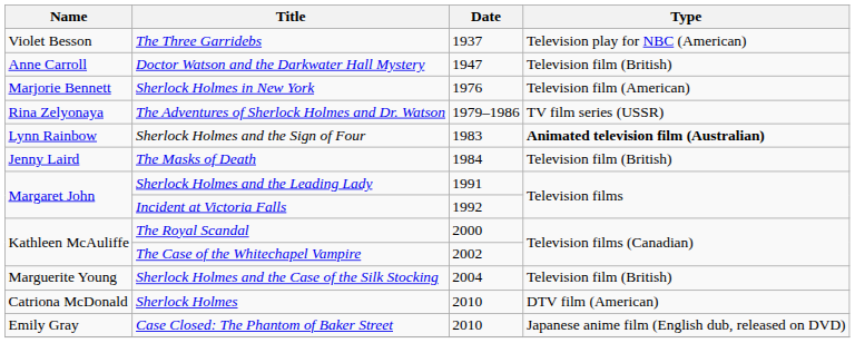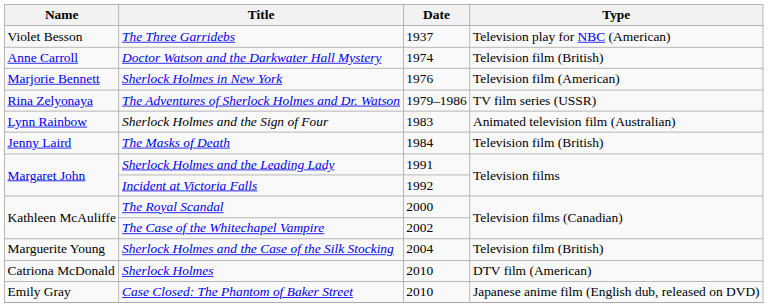 <table class="wikitable sortable">
 <tr>
 <th>Name</th>
 <th>Title</th>
 <th>Date</th>
 <th>Type</th>
 </tr>
 <tr>
 <td>Violet Besson</td>
 <td><em><a href='#'>The Three Garridebs</a></em></td>
 <td>1937</td>
 <td>Television play for <a href='#'>NBC</a> (American)</td>
 </tr>
 <tr>
 <td><a href='#'>Anne Carroll</a></td>
 <td><em><a href='#'>Doctor Watson and the Darkwater Hall Mystery</a></em></td>
-<td>1947</td>
+<td>1974</td>
 <td>Television film (British)</td>
 </tr>
 <tr>
 <td><a href='#'>Marjorie Bennett</a></td>
 <td><em><a href='#'>Sherlock Holmes in New York</a></em></td>
 <td>1976</td>
 <td>Television film (American)</td>
 </tr>
 <tr>
 <td><a href='#'>Rina Zelyonaya</a></td>
 <td><em><a href='#'>The Adventures of Sherlock Holmes and Dr. Watson</a></em></td>
 <td>1979–1986</td>
 <td>TV film series (USSR)</td>
 </tr>
 <tr>
 <td><a href='#'>Lynn Rainbow</a></td>
 <td><em>Sherlock Holmes and the Sign of Four</em></td>
 <td>1983</td>
-<td><strong>Animated television film (Australian)</strong></td>
+<td>Animated television film (Australian)</td>
 </tr>
 <tr>
 <td><a href='#'>Jenny Laird</a></td>
 <td><em><a href='#'>The Masks of Death</a></em></td>
 <td>1984</td>
 <td>Television film (British)</td>
 </tr>
 <tr>
 <td rowspan="2"><a href='#'>Margaret John</a></td>
 <td><em><a href='#'>Sherlock Holmes and the Leading Lady</a></em></td>
 <td>1991</td>
 <td rowspan="2">Television films</td>
 </tr>
 <tr>
 <td><em><a href='#'>Incident at Victoria Falls</a></em></td>
 <td>1992</td>
 </tr>
 <tr>
 <td rowspan="2">Kathleen McAuliffe</td>
 <td><em><a href='#'>The Royal Scandal</a></em></td>
 <td>2000</td>
 <td rowspan="2">Television films (Canadian)</td>
 </tr>
 <tr>
 <td><em><a href='#'>The Case of the Whitechapel Vampire</a></em></td>
 <td>2002</td>
 </tr>
 <tr>
 <td>Marguerite Young</td>
 <td><em><a href='#'>Sherlock Holmes and the Case of the Silk Stocking</a></em></td>
 <td>2004</td>
 <td>Television film (British)</td>
 </tr>
 <tr>
 <td>Catriona McDonald</td>
 <td><em><a href='#'>Sherlock Holmes</a></em></td>
 <td>2010</td>
 <td>DTV film (American)</td>
 </tr>
 <tr>
 <td>Emily Gray</td>
 <td><em><a href='#'>Case Closed: The Phantom of Baker Street</a></em></td>
 <td>2010</td>
 <td>Japanese anime film (English dub, released on DVD)</td>
 </tr>
 <tr>
 </tr>
 </table>
